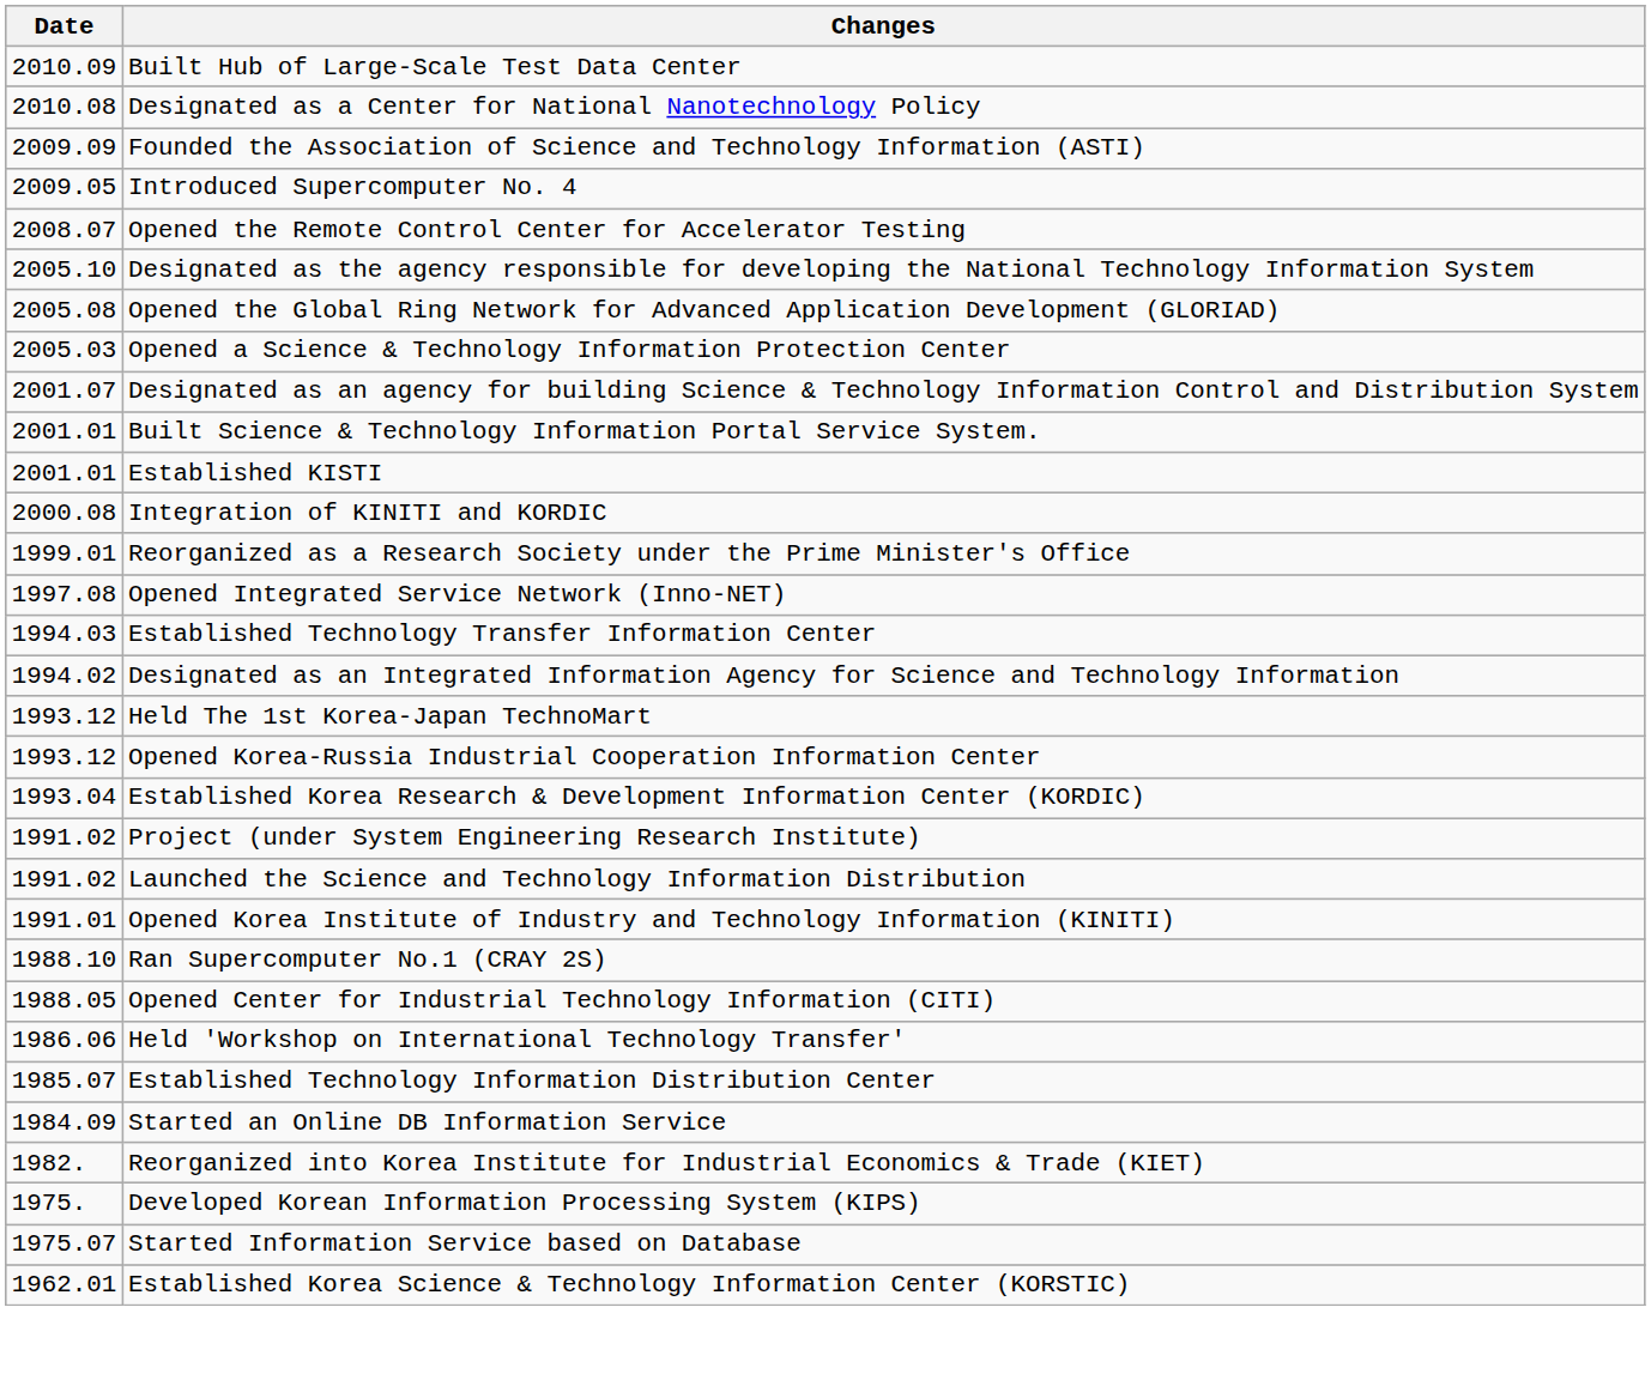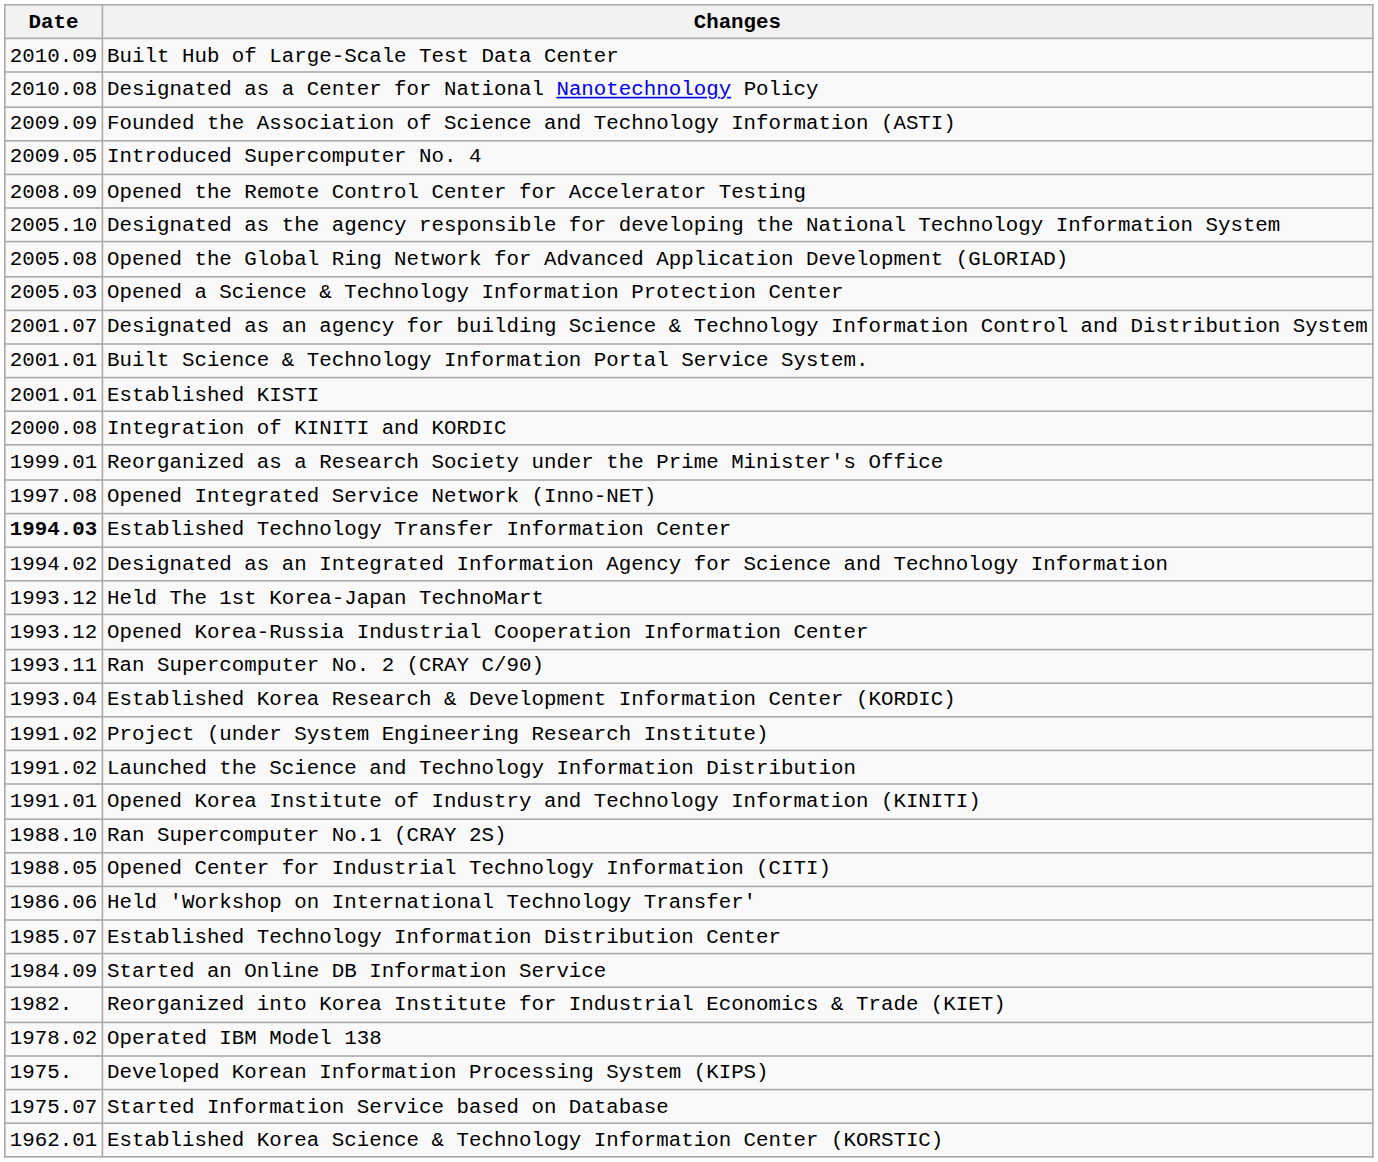 <table class="wikitable">
 <tr>
 <th>Date</th>
 <th>Changes</th>
 </tr>
 <tr>
 <td>2010.09</td>
 <td>Built Hub of Large-Scale Test Data Center</td>
 </tr>
 <tr>
 <td>2010.08</td>
 <td>Designated as a Center for National <a href='#'>Nanotechnology</a> Policy</td>
 </tr>
 <tr>
 <td>2009.09</td>
 <td>Founded the Association of Science and Technology Information (ASTI)</td>
 </tr>
 <tr>
 <td>2009.05</td>
 <td>Introduced Supercomputer No. 4</td>
 </tr>
 <tr>
-<td>2008.07</td>
+<td>2008.09</td>
 <td>Opened the Remote Control Center for Accelerator Testing</td>
 </tr>
 <tr>
 <td>2005.10</td>
 <td>Designated as the agency responsible for developing the National Technology Information System</td>
 </tr>
 <tr>
 <td>2005.08</td>
 <td>Opened the Global Ring Network for Advanced Application Development (GLORIAD)</td>
 </tr>
 <tr>
 <td>2005.03</td>
 <td>Opened a Science & Technology Information Protection Center</td>
 </tr>
 <tr>
 <td>2001.07</td>
 <td>Designated as an agency for building Science & Technology Information Control and Distribution System</td>
 </tr>
 <tr>
 <td>2001.01</td>
 <td>Built Science & Technology Information Portal Service System.</td>
 </tr>
 <tr>
 <td>2001.01</td>
 <td>Established KISTI</td>
 </tr>
 <tr>
 <td>2000.08</td>
 <td>Integration of KINITI and KORDIC</td>
 </tr>
 <tr>
 <td>1999.01</td>
 <td>Reorganized as a Research Society under the Prime Minister's Office</td>
 </tr>
 <tr>
 <td>1997.08</td>
 <td>Opened Integrated Service Network (Inno-NET)</td>
 </tr>
 <tr>
-<td>1994.03</td>
+<td><strong>1994.03</strong></td>
 <td>Established Technology Transfer Information Center</td>
 </tr>
 <tr>
 <td>1994.02</td>
 <td>Designated as an Integrated Information Agency for Science and Technology Information</td>
 </tr>
 <tr>
 <td>1993.12</td>
 <td>Held The 1st Korea-Japan TechnoMart</td>
 </tr>
 <tr>
 <td>1993.12</td>
 <td>Opened Korea-Russia Industrial Cooperation Information Center</td>
+</tr>
+<tr>
+<td>1993.11</td>
+<td>Ran Supercomputer No. 2 (CRAY C/90)</td>
 </tr>
 <tr>
 <td>1993.04</td>
 <td>Established Korea Research & Development Information Center (KORDIC)</td>
 </tr>
 <tr>
 <td>1991.02</td>
 <td>Project (under System Engineering Research Institute)</td>
 </tr>
 <tr>
 <td>1991.02</td>
 <td>Launched the Science and Technology Information Distribution</td>
 </tr>
 <tr>
 <td>1991.01</td>
 <td>Opened Korea Institute of Industry and Technology Information (KINITI)</td>
 </tr>
 <tr>
 <td>1988.10</td>
 <td>Ran Supercomputer No.1 (CRAY 2S)</td>
 </tr>
 <tr>
 <td>1988.05</td>
 <td>Opened Center for Industrial Technology Information (CITI)</td>
 </tr>
 <tr>
 <td>1986.06</td>
 <td>Held 'Workshop on International Technology Transfer'</td>
 </tr>
 <tr>
 <td>1985.07</td>
 <td>Established Technology Information Distribution Center</td>
 </tr>
 <tr>
 <td>1984.09</td>
 <td>Started an Online DB Information Service</td>
 </tr>
 <tr>
 <td>1982.</td>
 <td>Reorganized into Korea Institute for Industrial Economics & Trade (KIET)</td>
 </tr>
 <tr>
+<td>1978.02</td>
+<td>Operated IBM Model 138</td>
+</tr>
+<tr>
 <td>1975.</td>
 <td>Developed Korean Information Processing System (KIPS)</td>
 </tr>
 <tr>
 <td>1975.07</td>
 <td>Started Information Service based on Database</td>
 </tr>
 <tr>
 <td>1962.01</td>
 <td>Established Korea Science & Technology Information Center (KORSTIC)</td>
 </tr>
 </table>
